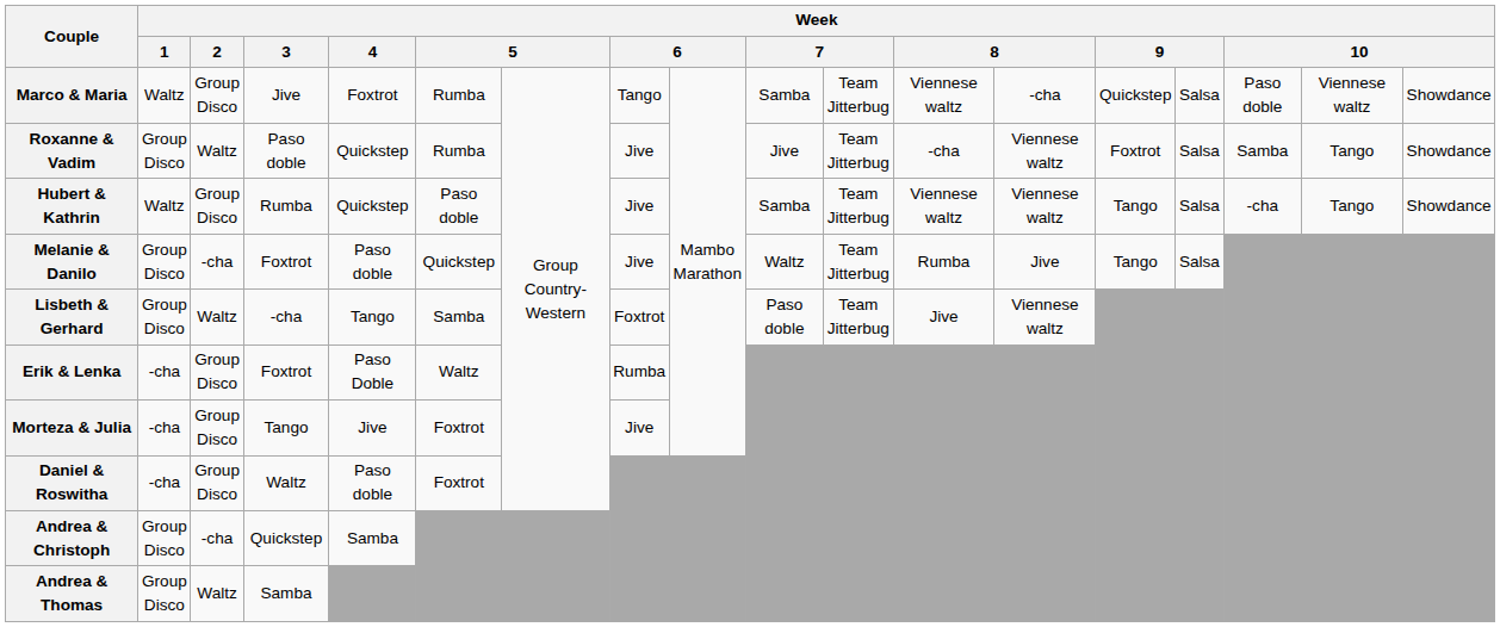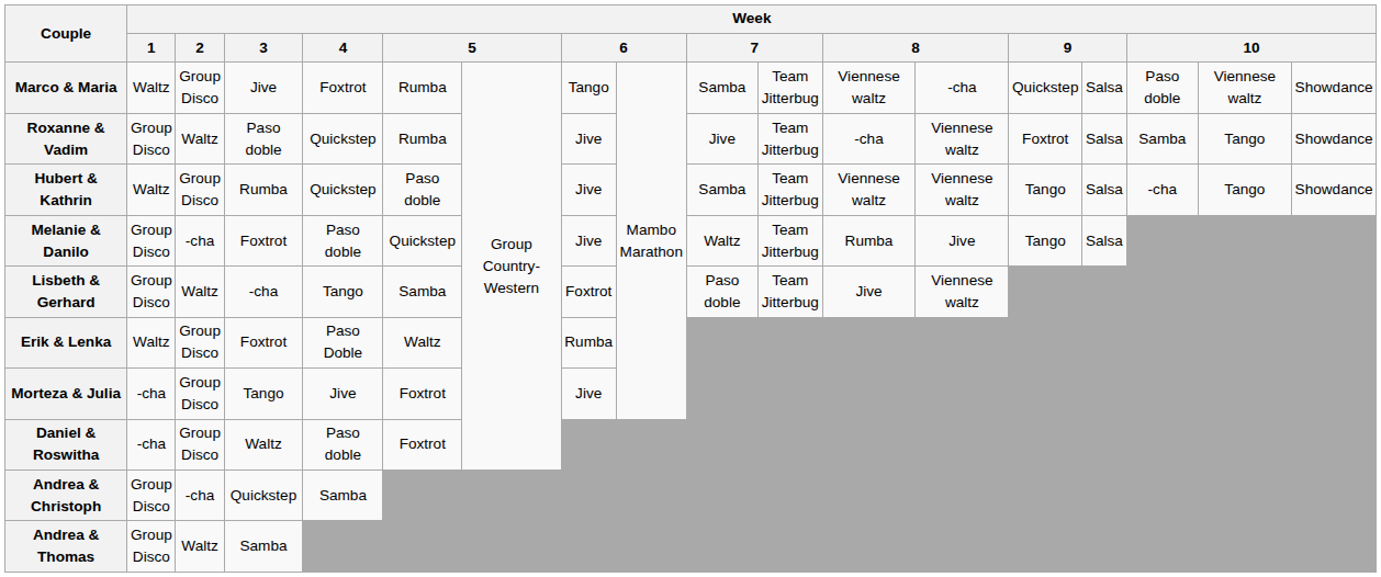 <table class="wikitable unsortable" style="text-align:center; font-size:85%; line-height:20px">
 <tr>
 <th scope="col" rowspan="2">Couple</th>
 <th colspan="17">Week</th>
 </tr>
 <tr>
 <th scope="col">1</th>
 <th scope="col">2</th>
 <th scope="col">3</th>
 <th scope="col">4</th>
 <th scope="col" colspan="2">5</th>
 <th scope="col" colspan="2">6</th>
 <th scope="col" colspan="2">7</th>
 <th scope="col" colspan="2">8</th>
 <th scope="col" colspan="2">9</th>
 <th scope="col" colspan="3">10</th>
 </tr>
 <tr>
 <th scope="row">Marco & Maria</th>
 <td>Waltz</td>
 <td>Group<br>Disco</td>
 <td>Jive</td>
 <td>Foxtrot</td>
 <td>Rumba</td>
 <td rowspan="8">Group<br>Country-Western</td>
 <td>Tango</td>
 <td rowspan="7">Mambo<br>Marathon</td>
 <td>Samba</td>
 <td>Team<br>Jitterbug</td>
 <td>Viennese waltz</td>
 <td>-cha</td>
 <td>Quickstep</td>
 <td>Salsa</td>
 <td>Paso doble</td>
 <td>Viennese waltz</td>
 <td>Showdance</td>
 </tr>
 <tr>
 <th scope="row">Roxanne & Vadim</th>
 <td>Group<br>Disco</td>
 <td>Waltz</td>
 <td>Paso doble</td>
 <td>Quickstep</td>
 <td>Rumba</td>
 <td>Jive</td>
 <td>Jive</td>
 <td>Team<br>Jitterbug</td>
 <td>-cha</td>
 <td>Viennese waltz</td>
 <td>Foxtrot</td>
 <td>Salsa</td>
 <td>Samba</td>
 <td>Tango</td>
 <td>Showdance</td>
 </tr>
 <tr>
 <th scope="row">Hubert & Kathrin</th>
 <td>Waltz</td>
 <td>Group<br>Disco</td>
 <td>Rumba</td>
 <td>Quickstep</td>
 <td>Paso doble</td>
 <td>Jive</td>
 <td>Samba</td>
 <td>Team<br>Jitterbug</td>
 <td>Viennese waltz</td>
 <td>Viennese waltz</td>
 <td>Tango</td>
 <td>Salsa</td>
 <td>-cha</td>
 <td>Tango</td>
 <td>Showdance</td>
 </tr>
 <tr>
 <th scope="row">Melanie & Danilo</th>
 <td>Group<br>Disco</td>
 <td>-cha</td>
 <td>Foxtrot</td>
 <td>Paso doble</td>
 <td>Quickstep</td>
 <td>Jive</td>
 <td>Waltz</td>
 <td>Team<br>Jitterbug</td>
 <td>Rumba</td>
 <td>Jive</td>
 <td>Tango</td>
 <td>Salsa</td>
 <td colspan="3" rowspan="7" bgcolor="darkgray"></td>
 </tr>
 <tr>
 <th scope="row">Lisbeth & Gerhard</th>
 <td>Group<br>Disco</td>
 <td>Waltz</td>
 <td>-cha</td>
 <td>Tango</td>
 <td>Samba</td>
 <td>Foxtrot</td>
 <td>Paso doble</td>
 <td>Team<br>Jitterbug</td>
 <td>Jive</td>
 <td>Viennese waltz</td>
 <td colspan="2" rowspan="6" bgcolor="darkgray"></td>
 </tr>
 <tr>
 <th scope="row">Erik & Lenka</th>
-<td>-cha</td>
+<td>Waltz</td>
 <td>Group<br>Disco</td>
 <td>Foxtrot</td>
 <td>Paso Doble</td>
 <td>Waltz</td>
 <td>Rumba</td>
 <td colspan="4" rowspan="5" bgcolor="darkgray"></td>
 </tr>
 <tr>
 <th scope="row">Morteza & Julia</th>
 <td>-cha</td>
 <td>Group<br>Disco</td>
 <td>Tango</td>
 <td>Jive</td>
 <td>Foxtrot</td>
 <td>Jive</td>
 </tr>
 <tr>
 <th scope="row">Daniel & Roswitha</th>
 <td>-cha</td>
 <td>Group<br>Disco</td>
 <td>Waltz</td>
 <td>Paso doble</td>
 <td>Foxtrot</td>
 <td colspan="2" rowspan="3" bgcolor="darkgray"></td>
 </tr>
 <tr>
 <th scope="row">Andrea & Christoph</th>
 <td>Group<br>Disco</td>
 <td>-cha</td>
 <td>Quickstep</td>
 <td>Samba</td>
 <td colspan="2" rowspan="2" bgcolor="darkgray"></td>
 </tr>
 <tr>
 <th scope="row">Andrea & Thomas</th>
 <td>Group<br>Disco</td>
 <td>Waltz</td>
 <td>Samba</td>
 <td bgcolor="darkgray"></td>
 </tr>
 </table>
